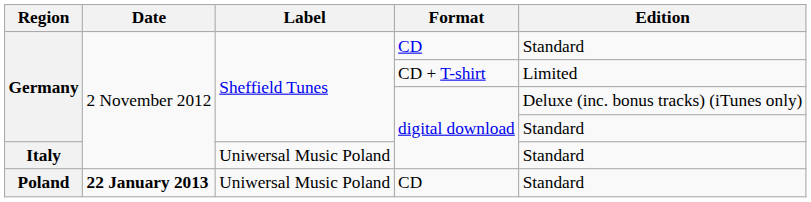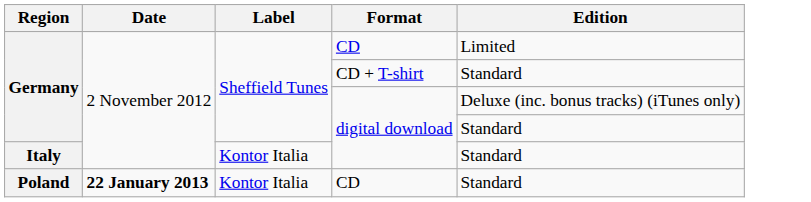 <table class="wikitable plainrowheaders">
 <tr>
 <th scope="col">Region</th>
 <th scope="col">Date</th>
 <th scope="col">Label</th>
 <th scope="col">Format</th>
 <th scope="col">Edition</th>
 </tr>
 <tr>
 <th scope="row" rowspan="4">Germany</th>
 <td rowspan="5">2 November 2012</td>
 <td rowspan="4"><a href='#'>Sheffield Tunes</a></td>
 <td><a href='#'>CD</a></td>
-<td>Standard</td>
+<td>Limited</td>
 </tr>
 <tr>
 <td>CD + <a href='#'>T-shirt</a></td>
-<td>Limited</td>
+<td>Standard</td>
 </tr>
 <tr>
 <td rowspan="3"><a href='#'>digital download</a></td>
 <td>Deluxe (inc. bonus tracks) (iTunes only)</td>
 </tr>
 <tr>
 <td>Standard</td>
 </tr>
 <tr>
 <th scope="row">Italy</th>
-<td>Uniwersal Music Poland</td>
+<td><a href='#'>Kontor</a> Italia</td>
 <td>Standard</td>
 </tr>
 <tr>
 <th scope="row">Poland</th>
 <td><strong>22 January 2013</strong></td>
-<td>Uniwersal Music Poland</td>
+<td><a href='#'>Kontor</a> Italia</td>
 <td>CD</td>
 <td>Standard</td>
 </tr>
 </table>
